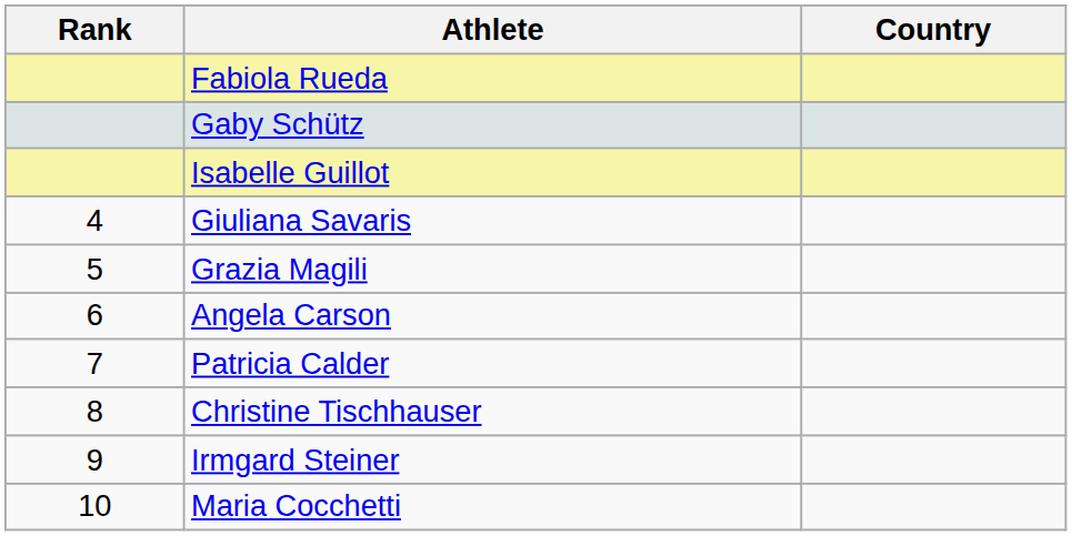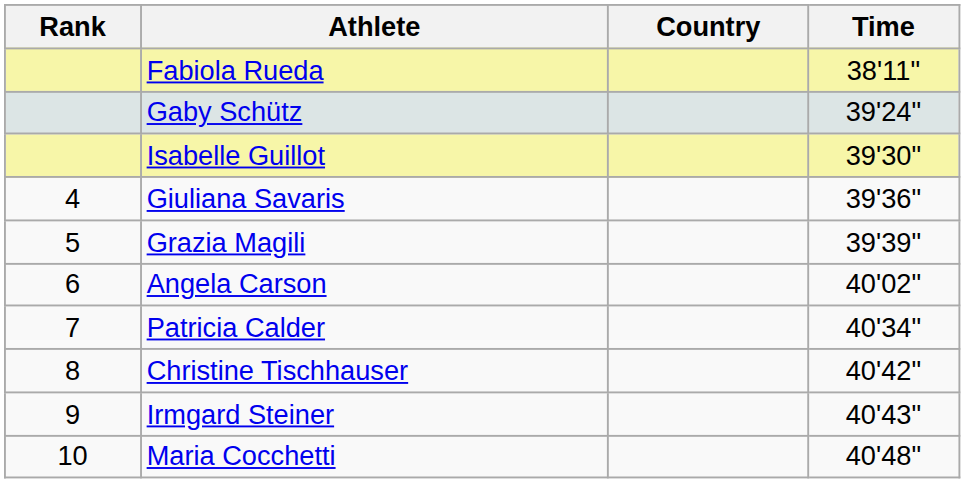 <table class="wikitable" width=40% style="font-size:90%; text-align:center;">
 <tr>
 <th>Rank</th>
 <th>Athlete</th>
 <th>Country</th>
+<th>Time</th>
 </tr>
 <tr bgcolor="#F7F6A8">
 <td></td>
 <td align=left><a href='#'>Fabiola Rueda</a></td>
 <td align=left></td>
+<td>38'11"</td>
 </tr>
 <tr bgcolor="#DCE5E5">
 <td></td>
 <td align=left><a href='#'>Gaby Schütz</a></td>
 <td align=left></td>
+<td>39'24"</td>
 </tr>
 <tr bgcolor="#F7F6A8">
 <td></td>
 <td align=left><a href='#'>Isabelle Guillot</a></td>
 <td align=left></td>
+<td>39'30"</td>
 </tr>
 <tr>
 <td>4</td>
 <td align=left><a href='#'>Giuliana Savaris</a></td>
 <td align=left></td>
+<td>39'36"</td>
 </tr>
 <tr>
 <td>5</td>
 <td align=left><a href='#'>Grazia Magili</a></td>
 <td align=left></td>
+<td>39'39"</td>
 </tr>
 <tr>
 <td>6</td>
 <td align=left><a href='#'>Angela Carson</a></td>
 <td align=left></td>
+<td>40'02"</td>
 </tr>
 <tr>
 <td>7</td>
 <td align=left><a href='#'>Patricia Calder</a></td>
 <td align=left></td>
+<td>40'34"</td>
 </tr>
 <tr>
 <td>8</td>
 <td align=left><a href='#'>Christine Tischhauser</a></td>
 <td align=left></td>
+<td>40'42"</td>
 </tr>
 <tr>
 <td>9</td>
 <td align=left><a href='#'>Irmgard Steiner</a></td>
 <td align=left></td>
+<td>40'43"</td>
 </tr>
 <tr>
 <td>10</td>
 <td align=left><a href='#'>Maria Cocchetti</a></td>
 <td align=left></td>
+<td>40'48"</td>
 </tr>
 </table>
